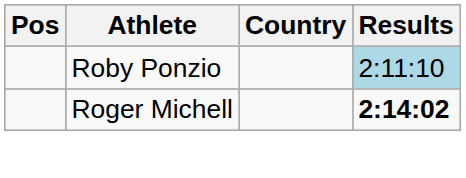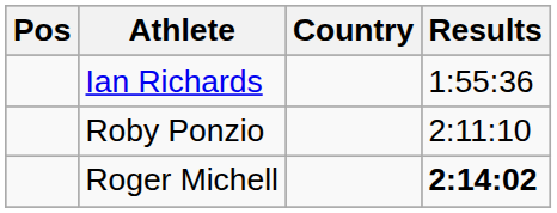 <table class="wikitable">
 <tr>
 <th>Pos</th>
 <th>Athlete</th>
 <th>Country</th>
 <th>Results</th>
 </tr>
 <tr>
 <td align="center"></td>
+<td><a href='#'>Ian Richards</a></td>
+<td></td>
+<td>1:55:36</td>
+</tr>
+<tr>
+<td align="center"></td>
 <td>Roby Ponzio</td>
 <td></td>
-<td style="background: lightblue;">2:11:10</td>
+<td>2:11:10</td>
 </tr>
 <tr>
 <td align="center"></td>
 <td>Roger Michell</td>
 <td></td>
 <td><strong>2:14:02</strong></td>
 </tr>
 </table>
